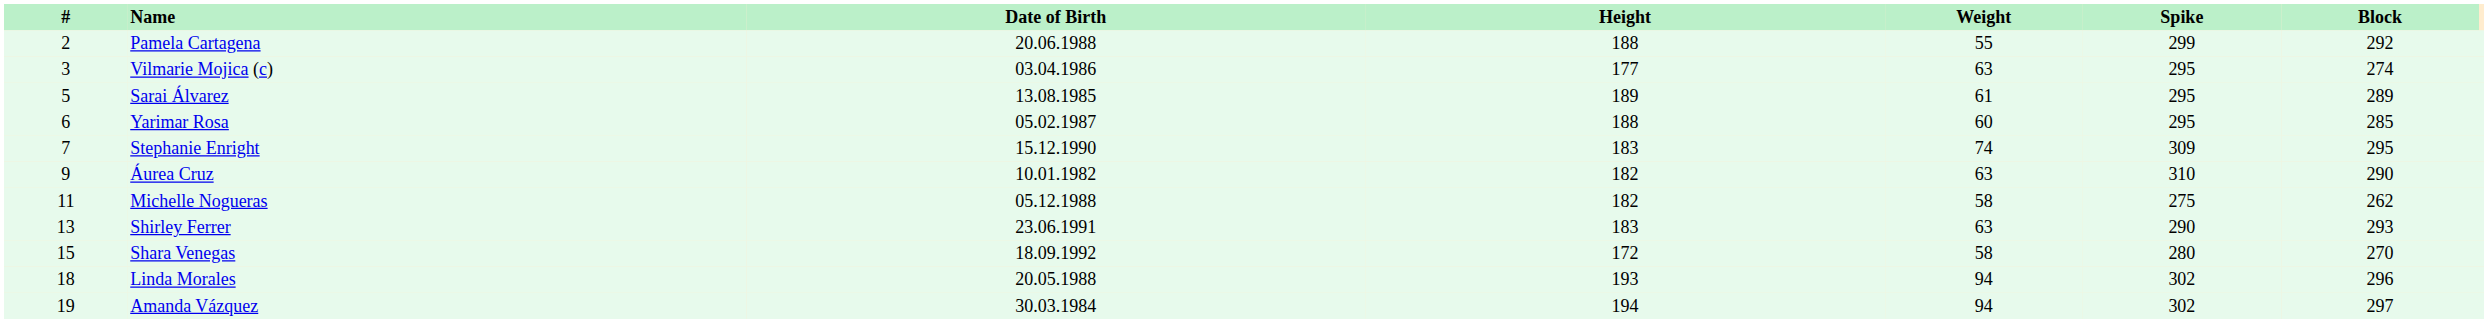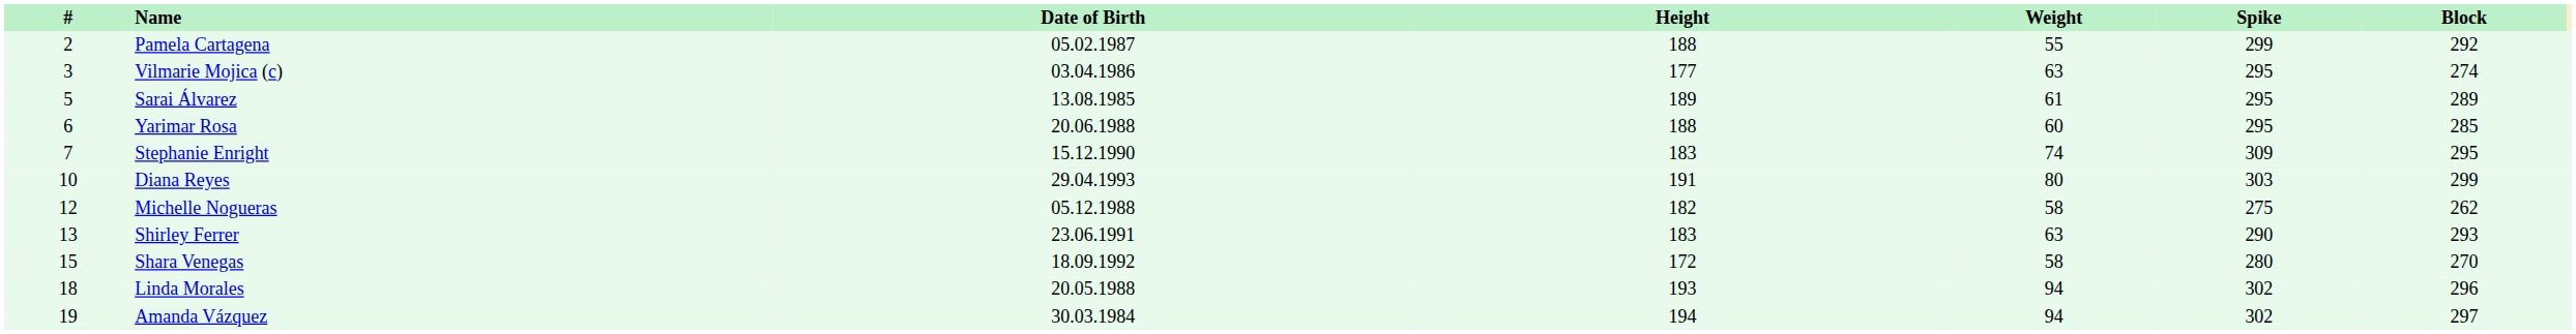 <table border=0 cellpadding=2 cellspacing=0  |- bgcolor=#FFECCE style="text-align:center; font-size:90%;" width=100%>
 <tr bgcolor=#BBF0C9>
 <th width=5%>#</th>
 <th width=25% align=left>Name</th>
 <th width=25%>Date of Birth</th>
 <th width=21%>Height</th>
 <th width=8%>Weight</th>
 <th width=8%>Spike</th>
 <th width=8%>Block</th>
 </tr>
 <tr bgcolor=#E7FAEC>
 <td>2</td>
 <td align=left><a href='#'>Pamela Cartagena</a></td>
-<td>20.06.1988</td>
+<td>05.02.1987</td>
 <td>188</td>
 <td>55</td>
 <td>299</td>
 <td>292</td>
 <td></td>
 </tr>
 <tr bgcolor=#E7FAEC>
 <td>3</td>
 <td align=left><a href='#'>Vilmarie Mojica</a> (<a href='#'>c</a>)</td>
 <td>03.04.1986</td>
 <td>177</td>
 <td>63</td>
 <td>295</td>
 <td>274</td>
 <td></td>
 </tr>
 <tr bgcolor=#E7FAEC>
 <td>5</td>
 <td align=left><a href='#'>Sarai Álvarez</a></td>
 <td>13.08.1985</td>
 <td>189</td>
 <td>61</td>
 <td>295</td>
 <td>289</td>
 <td></td>
 </tr>
 <tr bgcolor=#E7FAEC>
 <td>6</td>
 <td align=left><a href='#'>Yarimar Rosa</a></td>
-<td>05.02.1987</td>
+<td>20.06.1988</td>
 <td>188</td>
 <td>60</td>
 <td>295</td>
 <td>285</td>
 <td></td>
 </tr>
 <tr bgcolor=#E7FAEC>
 <td>7</td>
 <td align=left><a href='#'>Stephanie Enright</a></td>
 <td>15.12.1990</td>
 <td>183</td>
 <td>74</td>
 <td>309</td>
 <td>295</td>
 <td></td>
 </tr>
 <tr bgcolor=#E7FAEC>
-<td>9</td>
-<td align=left><a href='#'>Áurea Cruz</a></td>
-<td>10.01.1982</td>
-<td>182</td>
-<td>63</td>
-<td>310</td>
-<td>290</td>
+<td>10</td>
+<td align=left><a href='#'>Diana Reyes</a></td>
+<td>29.04.1993</td>
+<td>191</td>
+<td>80</td>
+<td>303</td>
+<td>299</td>
 <td></td>
 </tr>
 <tr bgcolor=#E7FAEC>
-<td>11</td>
+<td>12</td>
 <td align=left><a href='#'>Michelle Nogueras</a></td>
 <td>05.12.1988</td>
 <td>182</td>
 <td>58</td>
 <td>275</td>
 <td>262</td>
 <td></td>
 </tr>
 <tr bgcolor=#E7FAEC>
 <td>13</td>
 <td align=left><a href='#'>Shirley Ferrer</a></td>
 <td>23.06.1991</td>
 <td>183</td>
 <td>63</td>
 <td>290</td>
 <td>293</td>
 <td></td>
 </tr>
 <tr bgcolor=#E7FAEC>
 <td>15</td>
 <td align=left><a href='#'>Shara Venegas</a></td>
 <td>18.09.1992</td>
 <td>172</td>
 <td>58</td>
 <td>280</td>
 <td>270</td>
 <td></td>
 </tr>
 <tr bgcolor=#E7FAEC>
 <td>18</td>
 <td align=left><a href='#'>Linda Morales</a></td>
 <td>20.05.1988</td>
 <td>193</td>
 <td>94</td>
 <td>302</td>
 <td>296</td>
 <td></td>
 </tr>
 <tr bgcolor=#E7FAEC>
 <td>19</td>
 <td align=left><a href='#'>Amanda Vázquez</a></td>
 <td>30.03.1984</td>
 <td>194</td>
 <td>94</td>
 <td>302</td>
 <td>297</td>
 <td></td>
 </tr>
 </table>
